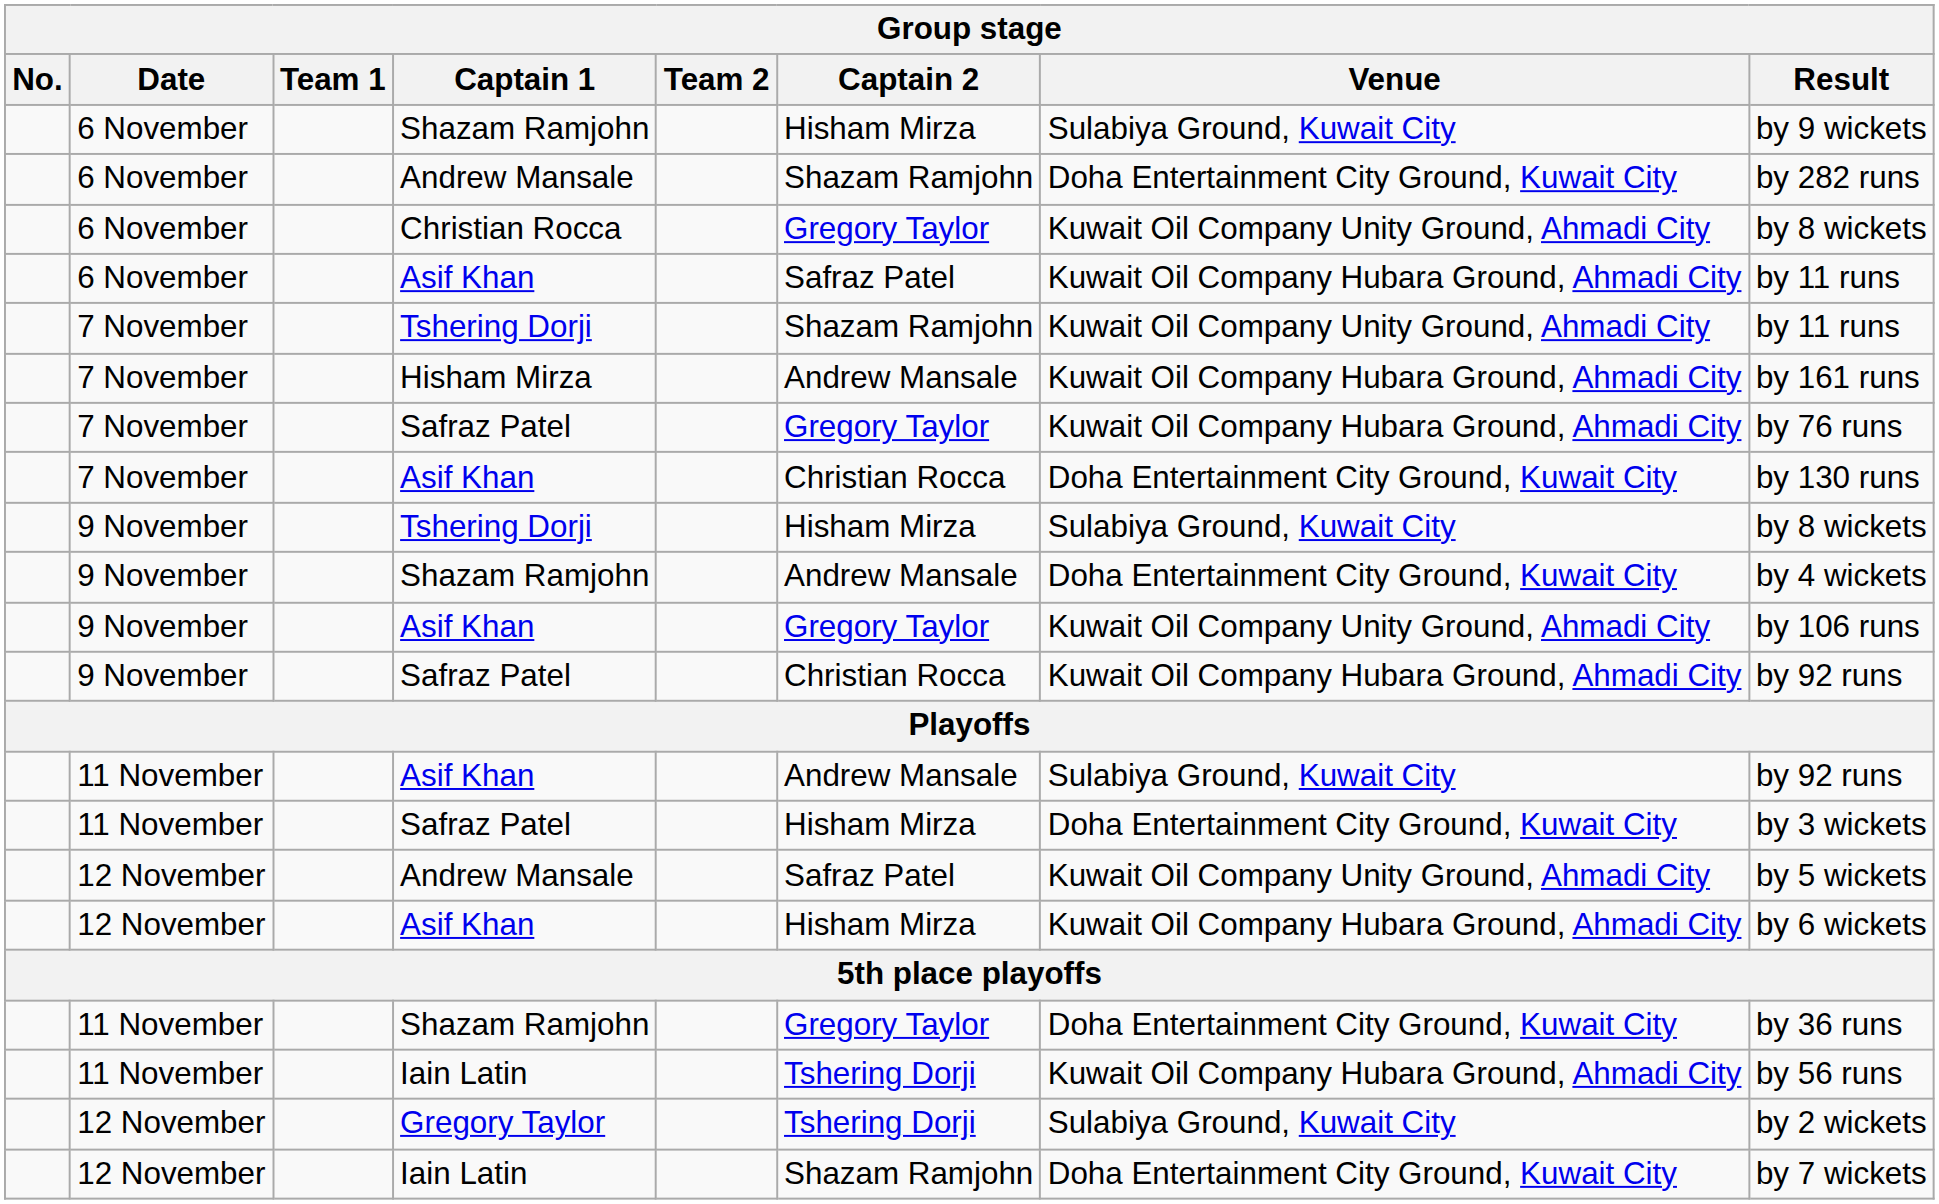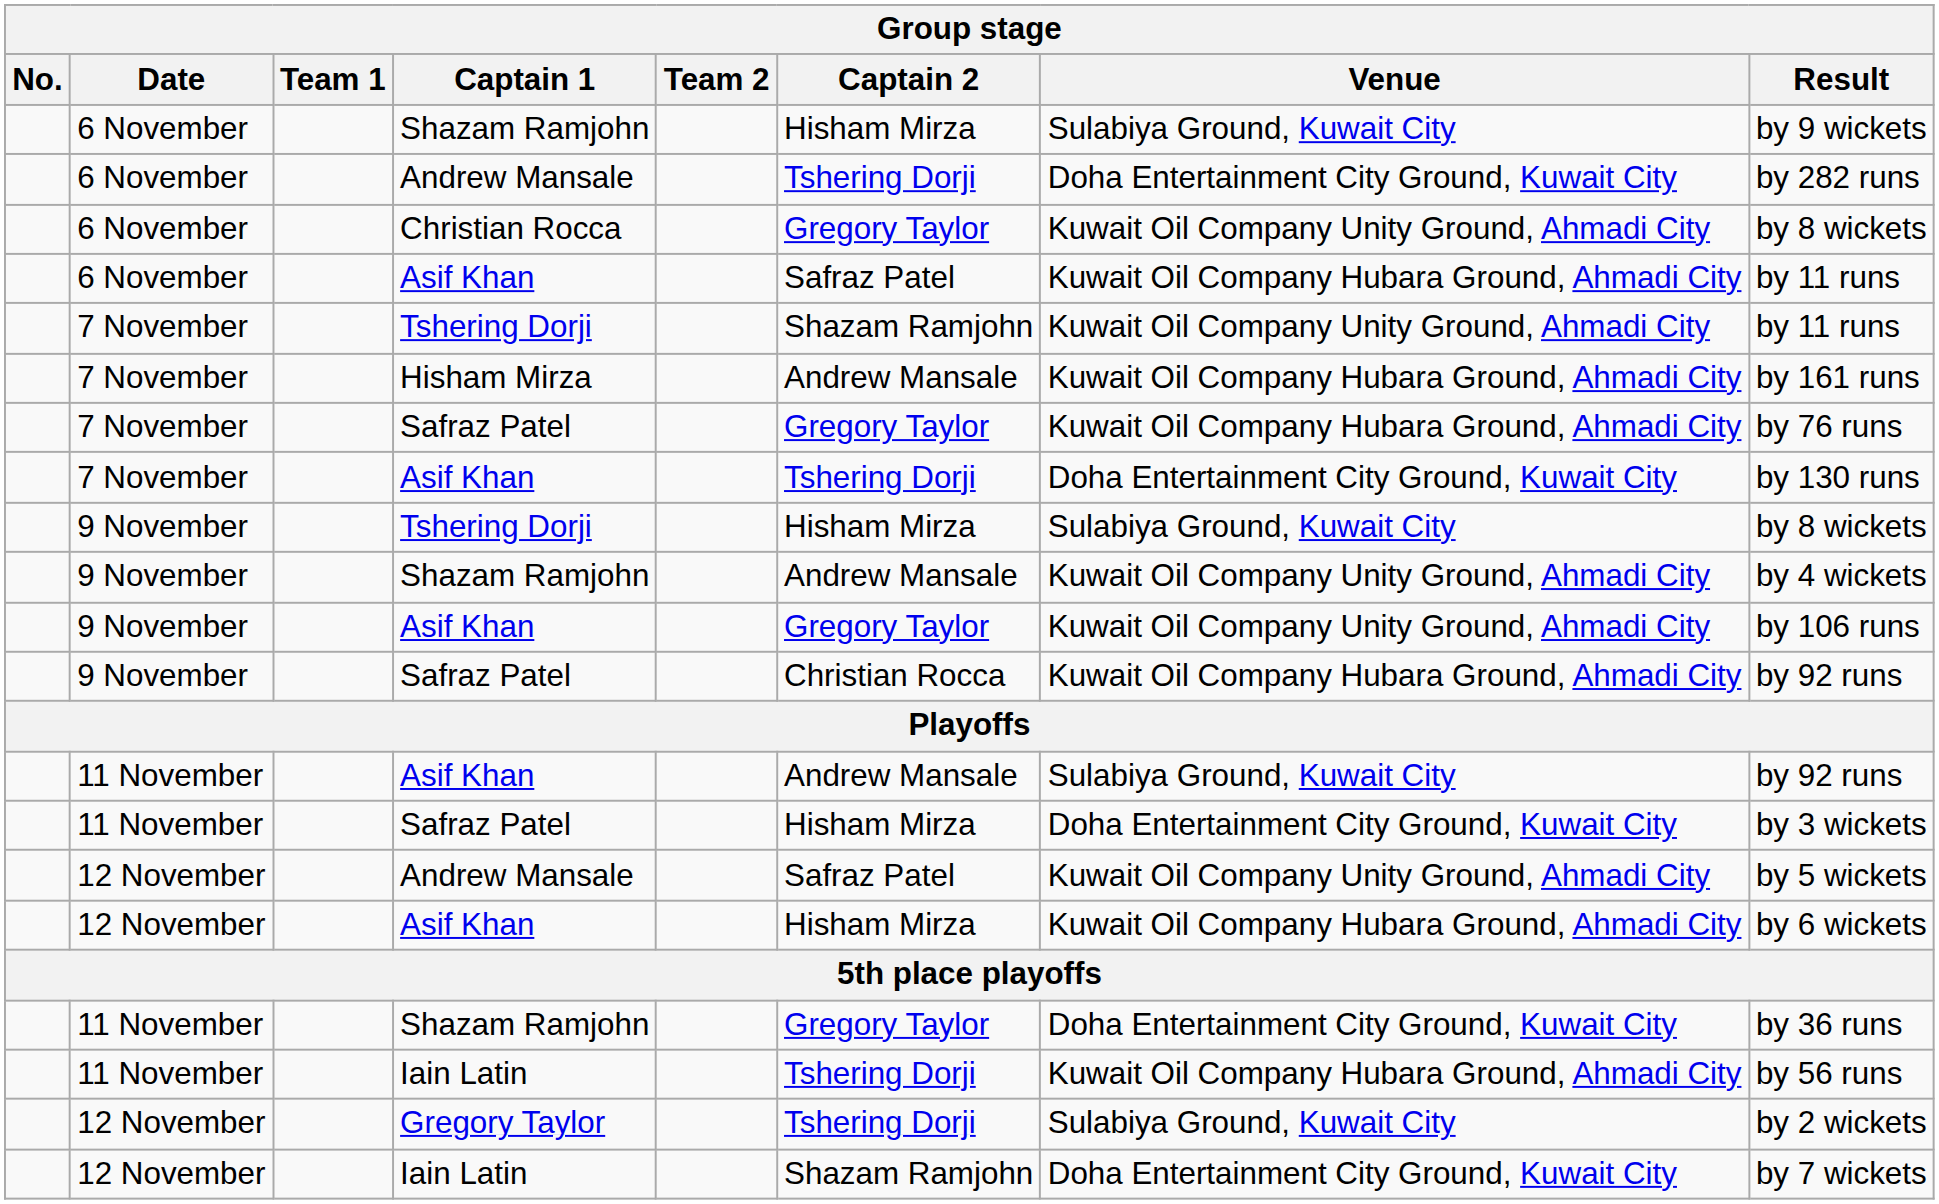 <table class="wikitable">
 <tr>
 <th colspan="8">Group stage</th>
 </tr>
 <tr>
 <th>No.</th>
 <th>Date</th>
 <th>Team 1</th>
 <th>Captain 1</th>
 <th>Team 2</th>
 <th>Captain 2</th>
 <th>Venue</th>
 <th>Result</th>
 </tr>
 <tr>
 <td></td>
 <td>6 November</td>
 <td></td>
 <td>Shazam Ramjohn</td>
 <td></td>
 <td>Hisham Mirza</td>
 <td>Sulabiya Ground, <a href='#'>Kuwait City</a></td>
 <td> by 9 wickets</td>
 </tr>
 <tr>
 <td></td>
 <td>6 November</td>
 <td></td>
 <td>Andrew Mansale</td>
 <td></td>
-<td>Shazam Ramjohn</td>
+<td><a href='#'>Tshering Dorji</a></td>
 <td>Doha Entertainment City Ground, <a href='#'>Kuwait City</a></td>
 <td> by 282 runs</td>
 </tr>
 <tr>
 <td></td>
 <td>6 November</td>
 <td></td>
 <td>Christian Rocca</td>
 <td></td>
 <td><a href='#'>Gregory Taylor</a></td>
 <td>Kuwait Oil Company Unity Ground, <a href='#'>Ahmadi City</a></td>
 <td> by 8 wickets</td>
 </tr>
 <tr>
 <td></td>
 <td>6 November</td>
 <td></td>
 <td><a href='#'>Asif Khan</a></td>
 <td></td>
 <td>Safraz Patel</td>
 <td>Kuwait Oil Company Hubara Ground, <a href='#'>Ahmadi City</a></td>
 <td> by 11 runs</td>
 </tr>
 <tr>
 <td></td>
 <td>7 November</td>
 <td></td>
 <td><a href='#'>Tshering Dorji</a></td>
 <td></td>
 <td>Shazam Ramjohn</td>
 <td>Kuwait Oil Company Unity Ground, <a href='#'>Ahmadi City</a></td>
 <td> by 11 runs</td>
 </tr>
 <tr>
 <td></td>
 <td>7 November</td>
 <td></td>
 <td>Hisham Mirza</td>
 <td></td>
 <td>Andrew Mansale</td>
 <td>Kuwait Oil Company Hubara Ground, <a href='#'>Ahmadi City</a></td>
 <td> by 161 runs</td>
 </tr>
 <tr>
 <td></td>
 <td>7 November</td>
 <td></td>
 <td>Safraz Patel</td>
 <td></td>
 <td><a href='#'>Gregory Taylor</a></td>
 <td>Kuwait Oil Company Hubara Ground, <a href='#'>Ahmadi City</a></td>
 <td> by 76 runs</td>
 </tr>
 <tr>
 <td></td>
 <td>7 November</td>
 <td></td>
 <td><a href='#'>Asif Khan</a></td>
 <td></td>
-<td>Christian Rocca</td>
+<td><a href='#'>Tshering Dorji</a></td>
 <td>Doha Entertainment City Ground, <a href='#'>Kuwait City</a></td>
 <td> by 130 runs</td>
 </tr>
 <tr>
 <td></td>
 <td>9 November</td>
 <td></td>
 <td><a href='#'>Tshering Dorji</a></td>
 <td></td>
 <td>Hisham Mirza</td>
 <td>Sulabiya Ground, <a href='#'>Kuwait City</a></td>
 <td> by 8 wickets</td>
 </tr>
 <tr>
 <td></td>
 <td>9 November</td>
 <td></td>
 <td>Shazam Ramjohn</td>
 <td></td>
 <td>Andrew Mansale</td>
-<td>Doha Entertainment City Ground, <a href='#'>Kuwait City</a></td>
+<td>Kuwait Oil Company Unity Ground, <a href='#'>Ahmadi City</a></td>
 <td> by 4 wickets</td>
 </tr>
 <tr>
 <td></td>
 <td>9 November</td>
 <td></td>
 <td><a href='#'>Asif Khan</a></td>
 <td></td>
 <td><a href='#'>Gregory Taylor</a></td>
 <td>Kuwait Oil Company Unity Ground, <a href='#'>Ahmadi City</a></td>
 <td> by 106 runs</td>
 </tr>
 <tr>
 <td></td>
 <td>9 November</td>
 <td></td>
 <td>Safraz Patel</td>
 <td></td>
 <td>Christian Rocca</td>
 <td>Kuwait Oil Company Hubara Ground, <a href='#'>Ahmadi City</a></td>
 <td> by 92 runs</td>
 </tr>
 <tr>
 <th colspan="8">Playoffs</th>
 </tr>
 <tr>
 <td></td>
 <td>11 November</td>
 <td></td>
 <td><a href='#'>Asif Khan</a></td>
 <td></td>
 <td>Andrew Mansale</td>
 <td>Sulabiya Ground, <a href='#'>Kuwait City</a></td>
 <td> by 92 runs</td>
 </tr>
 <tr>
 <td></td>
 <td>11 November</td>
 <td></td>
 <td>Safraz Patel</td>
 <td></td>
 <td>Hisham Mirza</td>
 <td>Doha Entertainment City Ground, <a href='#'>Kuwait City</a></td>
 <td> by 3 wickets</td>
 </tr>
 <tr>
 <td></td>
 <td>12 November</td>
 <td></td>
 <td>Andrew Mansale</td>
 <td></td>
 <td>Safraz Patel</td>
 <td>Kuwait Oil Company Unity Ground, <a href='#'>Ahmadi City</a></td>
 <td> by 5 wickets</td>
 </tr>
 <tr>
 <td></td>
 <td>12 November</td>
 <td></td>
 <td><a href='#'>Asif Khan</a></td>
 <td></td>
 <td>Hisham Mirza</td>
 <td>Kuwait Oil Company Hubara Ground, <a href='#'>Ahmadi City</a></td>
 <td> by 6 wickets</td>
 </tr>
 <tr>
 <th colspan="8">5th place playoffs</th>
 </tr>
 <tr>
 <td></td>
 <td>11 November</td>
 <td></td>
 <td>Shazam Ramjohn</td>
 <td></td>
 <td><a href='#'>Gregory Taylor</a></td>
 <td>Doha Entertainment City Ground, <a href='#'>Kuwait City</a></td>
 <td> by 36 runs</td>
 </tr>
 <tr>
 <td></td>
 <td>11 November</td>
 <td></td>
 <td>Iain Latin</td>
 <td></td>
 <td><a href='#'>Tshering Dorji</a></td>
 <td>Kuwait Oil Company Hubara Ground, <a href='#'>Ahmadi City</a></td>
 <td> by 56 runs</td>
 </tr>
 <tr>
 <td></td>
 <td>12 November</td>
 <td></td>
 <td><a href='#'>Gregory Taylor</a></td>
 <td></td>
 <td><a href='#'>Tshering Dorji</a></td>
 <td>Sulabiya Ground, <a href='#'>Kuwait City</a></td>
 <td> by 2 wickets</td>
 </tr>
 <tr>
 <td></td>
 <td>12 November</td>
 <td></td>
 <td>Iain Latin</td>
 <td></td>
 <td>Shazam Ramjohn</td>
 <td>Doha Entertainment City Ground, <a href='#'>Kuwait City</a></td>
 <td> by 7 wickets</td>
 </tr>
 </table>
